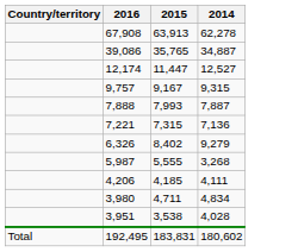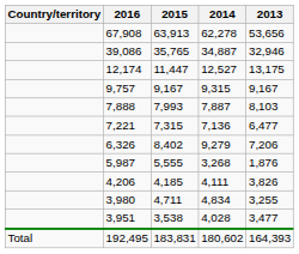 <table class="wikitable sortable mw-collapsible mw-collapsed">
 <tr>
 <th>Country/territory</th>
 <th>2016</th>
 <th>2015</th>
 <th>2014</th>
+<th>2013</th>
 </tr>
 <tr>
 <td></td>
 <td>67,908</td>
 <td>63,913</td>
 <td>62,278</td>
+<td>53,656</td>
 </tr>
 <tr>
 <td></td>
 <td>39,086</td>
 <td>35,765</td>
 <td>34,887</td>
+<td>32,946</td>
 </tr>
 <tr>
 <td></td>
 <td>12,174</td>
 <td>11,447</td>
 <td>12,527</td>
+<td>13,175</td>
 </tr>
 <tr>
 <td></td>
 <td>9,757</td>
 <td>9,167</td>
 <td>9,315</td>
+<td>9,167</td>
 </tr>
 <tr>
 <td></td>
 <td>7,888</td>
 <td>7,993</td>
 <td>7,887</td>
+<td>8,103</td>
 </tr>
 <tr>
 <td></td>
 <td>7,221</td>
 <td>7,315</td>
 <td>7,136</td>
+<td>6,477</td>
 </tr>
 <tr>
 <td></td>
 <td>6,326</td>
 <td>8,402</td>
 <td>9,279</td>
+<td>7,206</td>
 </tr>
 <tr>
 <td></td>
 <td>5,987</td>
 <td>5,555</td>
 <td>3,268</td>
+<td>1,876</td>
 </tr>
 <tr>
 <td></td>
 <td>4,206</td>
 <td>4,185</td>
 <td>4,111</td>
+<td>3,826</td>
 </tr>
 <tr>
 <td></td>
 <td>3,980</td>
 <td>4,711</td>
 <td>4,834</td>
+<td>3,255</td>
 </tr>
 <tr>
 <td></td>
 <td>3,951</td>
 <td>3,538</td>
 <td>4,028</td>
+<td>3,477</td>
 </tr>
 <tr style="border-top:3px solid green;">
 <td>Total</td>
 <td>192,495</td>
 <td>183,831</td>
 <td>180,602</td>
+<td>164,393</td>
 </tr>
 </table>
